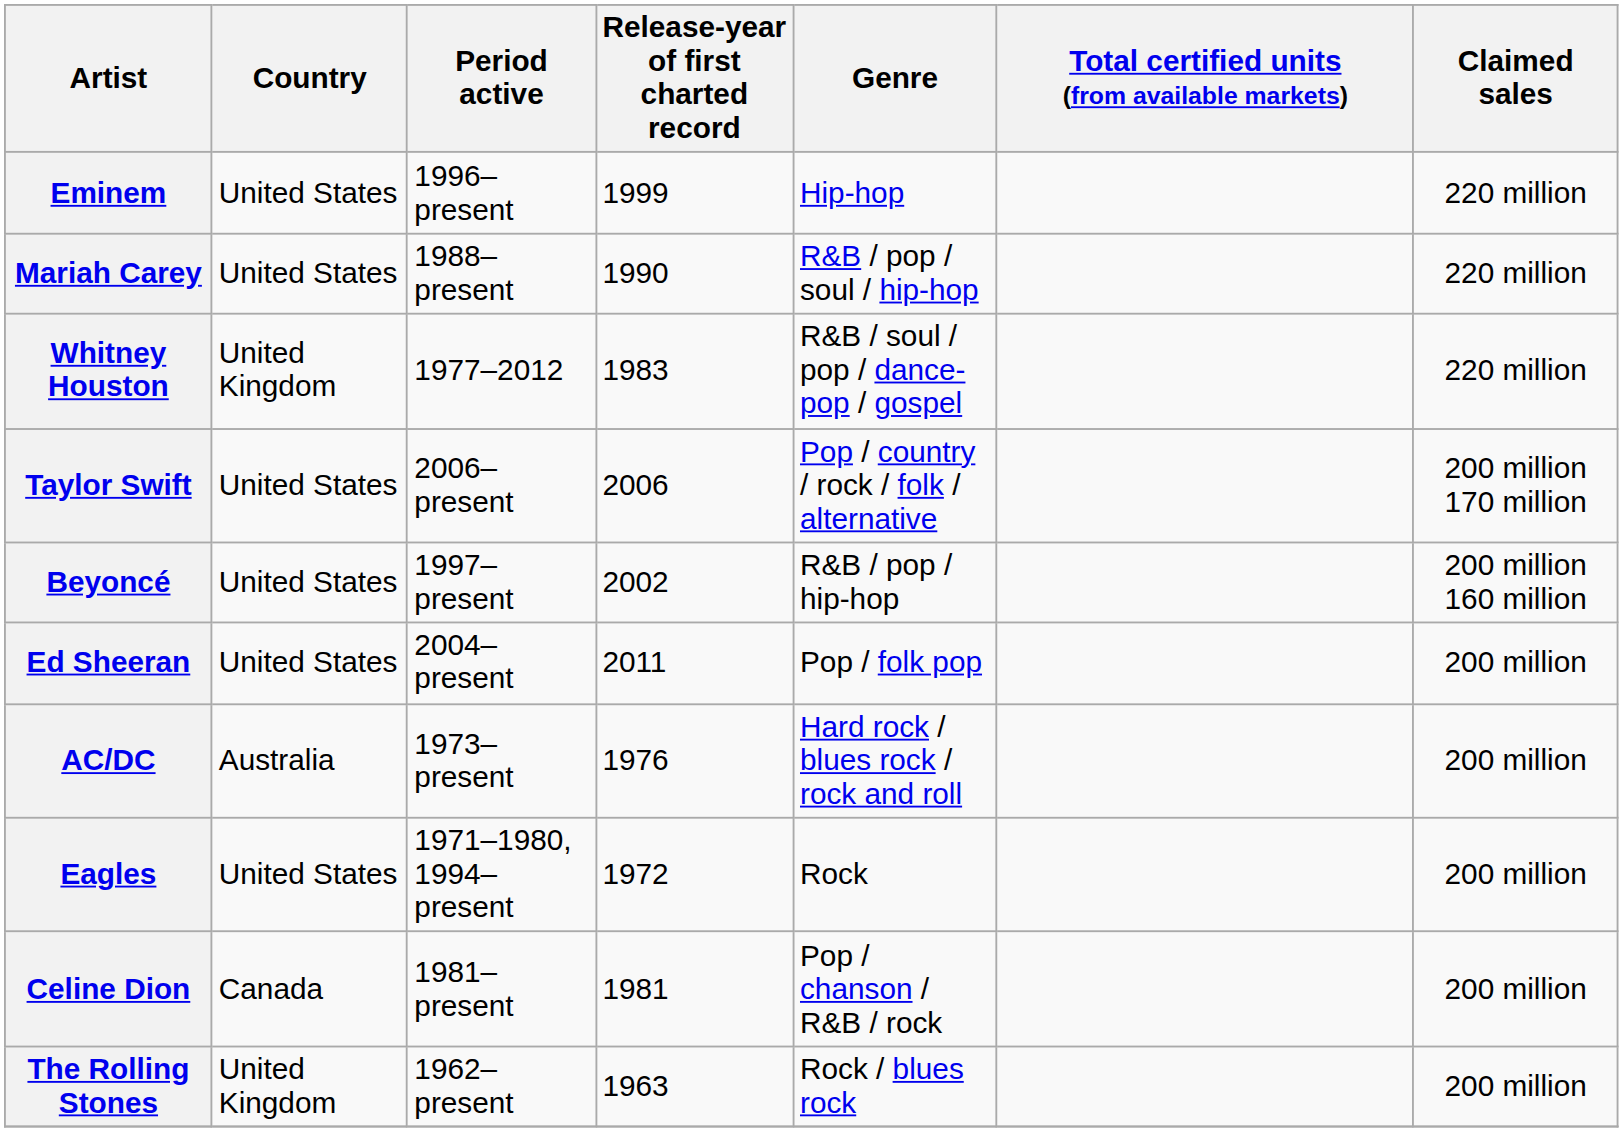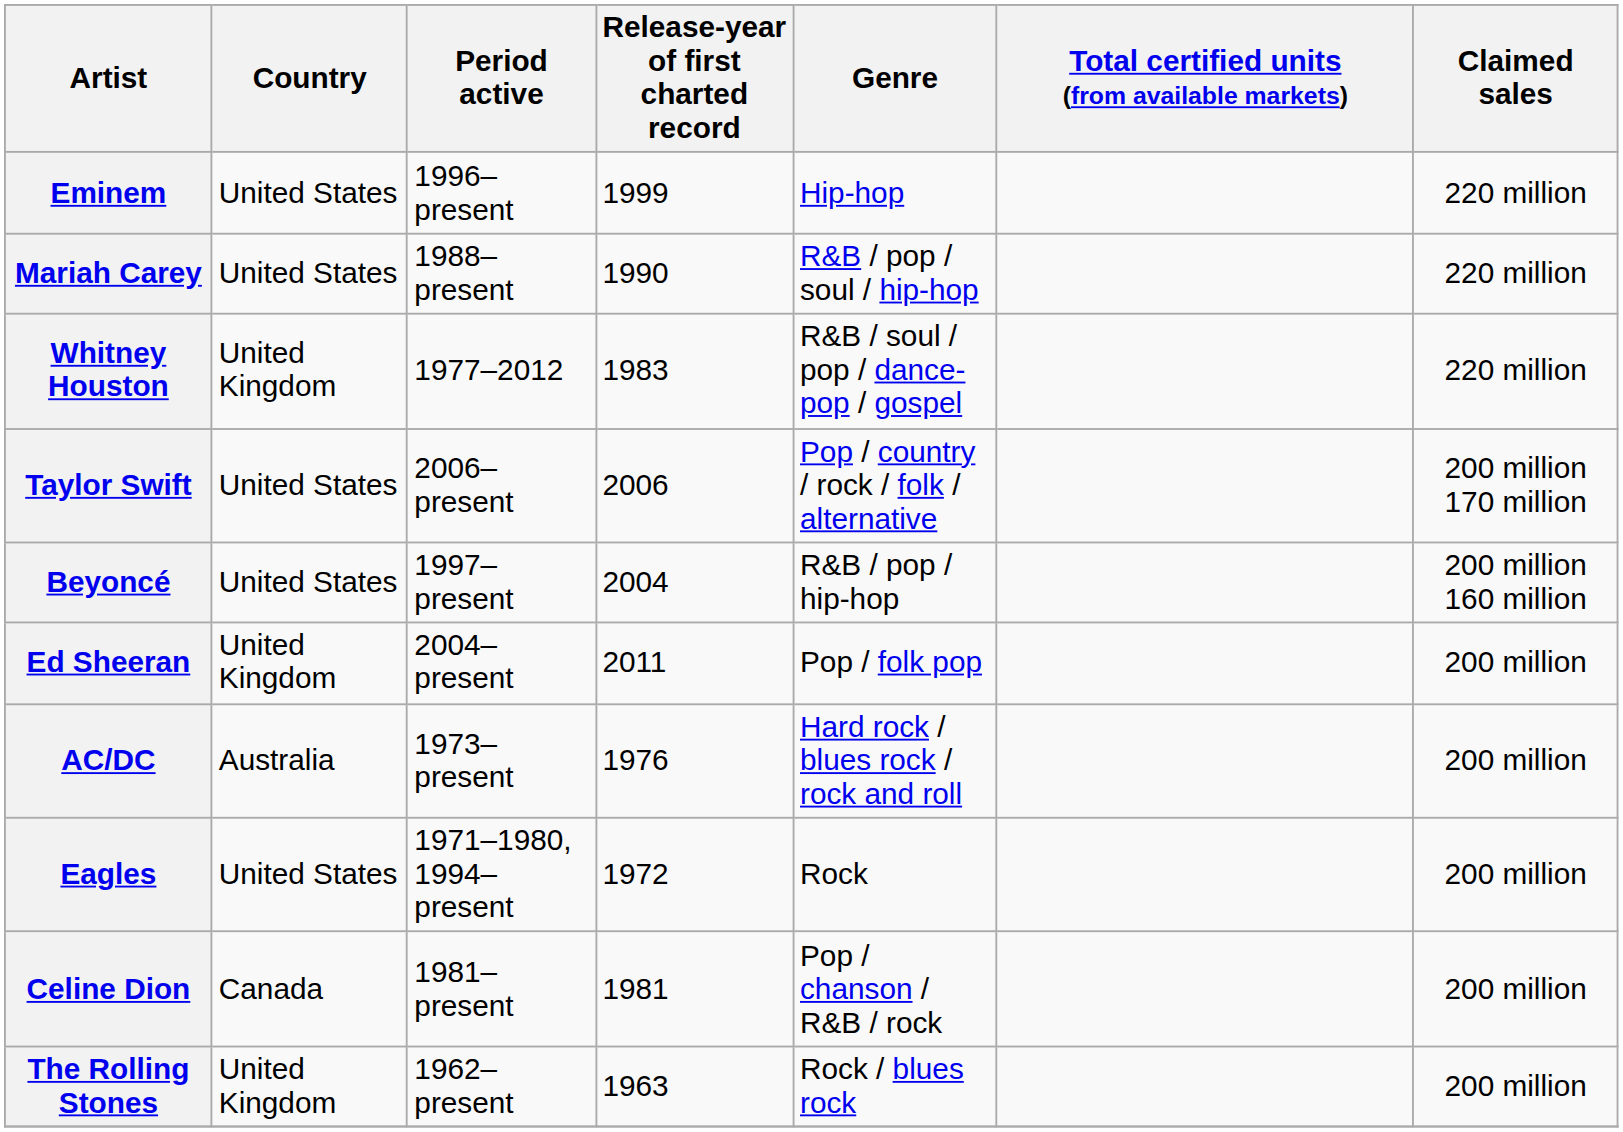 <table class="wikitable plainrowheaders sortable">
 <tr>
 <th scope="col" style="width:130px;">Artist</th>
 <th scope="col" style="width:122px;">Country</th>
 <th scope="col" style="width:122px;">Period active</th>
 <th scope="col" style="width:122px;">Release-year of first charted record</th>
 <th scope="col" style="width:122px;">Genre</th>
 <th scope="col" style="width:325px;"><a href='#'>Total certified units</a><br><small>(<a href='#'>from available markets</a>)</small></th>
 <th scope="col" style="width:130px;">Claimed sales</th>
 </tr>
 <tr>
 <th scope="row"><a href='#'>Eminem</a></th>
 <td>United States</td>
 <td>1996–present</td>
 <td>1999</td>
 <td><a href='#'>Hip-hop</a></td>
 <td><br></td>
 <td style="text-align:center;">220 million</td>
 </tr>
 <tr>
 <th scope="row"><a href='#'>Mariah Carey</a></th>
 <td>United States</td>
 <td>1988–present</td>
 <td>1990</td>
 <td><a href='#'>R&B</a> / pop / soul / <a href='#'>hip-hop</a></td>
 <td><br></td>
 <td style="text-align:center;">220 million</td>
 </tr>
 <tr>
 <th scope="row"><a href='#'>Whitney Houston</a></th>
 <td>United Kingdom</td>
 <td>1977–2012</td>
 <td>1983</td>
 <td>R&B / soul / pop / <a href='#'>dance-pop</a> / <a href='#'>gospel</a></td>
 <td><br></td>
 <td style="text-align:center;">220 million</td>
 </tr>
 <tr>
 <th scope="row"><a href='#'>Taylor Swift</a></th>
 <td>United States</td>
 <td>2006–present</td>
 <td>2006</td>
 <td><a href='#'>Pop</a> / <a href='#'>country</a> / rock / <a href='#'>folk</a> / <a href='#'>alternative</a></td>
 <td><br></td>
 <td style="text-align:center;">200 million<br>170 million</td>
 </tr>
 <tr>
 <th scope="row"><a href='#'>Beyoncé</a></th>
 <td>United States</td>
 <td>1997–present</td>
-<td>2002</td>
+<td>2004</td>
 <td>R&B / pop / hip-hop</td>
 <td><br></td>
 <td style="text-align:center;">200 million<br>160 million</td>
 </tr>
 <tr>
 <th scope="row"><a href='#'>Ed Sheeran</a></th>
-<td>United States</td>
+<td>United Kingdom</td>
 <td>2004–present</td>
 <td>2011</td>
 <td>Pop / <a href='#'>folk pop</a></td>
 <td><br></td>
 <td style="text-align:center;">200 million</td>
 </tr>
 <tr>
 <th scope="row"><a href='#'>AC/DC</a></th>
 <td>Australia</td>
 <td>1973–present</td>
 <td>1976</td>
 <td><a href='#'>Hard rock</a> / <a href='#'>blues rock</a> / <a href='#'>rock and roll</a></td>
 <td><br></td>
 <td style="text-align:center;">200 million</td>
 </tr>
 <tr>
 <th scope="row"><a href='#'>Eagles</a></th>
 <td>United States</td>
 <td>1971–1980, 1994–present</td>
 <td>1972</td>
 <td>Rock</td>
 <td><br></td>
 <td style="text-align:center;">200 million</td>
 </tr>
 <tr>
 <th scope="row"><a href='#'>Celine Dion</a></th>
 <td>Canada</td>
 <td>1981–present</td>
 <td>1981</td>
 <td>Pop / <a href='#'>chanson</a> / R&B / rock</td>
 <td><br></td>
 <td style="text-align:center;">200 million</td>
 </tr>
 <tr>
 <th scope="row"><a href='#'>The Rolling Stones</a></th>
 <td>United Kingdom</td>
 <td>1962–present</td>
 <td>1963</td>
 <td>Rock / <a href='#'>blues rock</a></td>
 <td><br></td>
 <td style="text-align:center;">200 million</td>
 </tr>
 <tr>
 </tr>
 </table>
